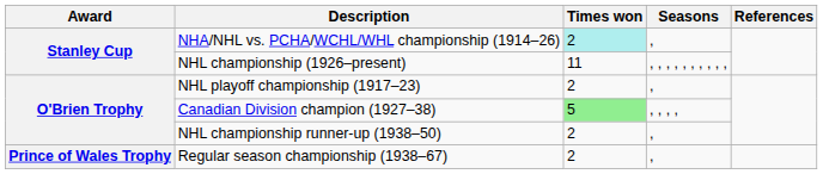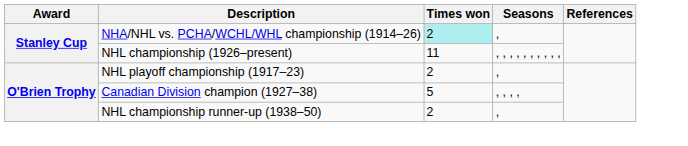 <table class="wikitable">
 <tr>
 <th scope="col">Award</th>
 <th scope="col">Description</th>
 <th scope="col">Times won</th>
 <th scope="col">Seasons</th>
 <th scope="col">References</th>
 </tr>
 <tr>
 <th scope="row" rowspan="2"><a href='#'>Stanley Cup</a></th>
 <td><a href='#'>NHA</a>/NHL vs. <a href='#'>PCHA</a>/<a href='#'>WCHL/WHL</a> championship (1914–26)</td>
 <td style="background: paleturquoise;">2</td>
 <td>, </td>
 <td rowspan="2"></td>
 </tr>
 <tr>
 <td>NHL championship (1926–present)</td>
 <td>11</td>
 <td>, , , , , , , , , , </td>
 </tr>
 <tr>
 <th scope="row" rowspan="3"><a href='#'>O'Brien Trophy</a></th>
 <td>NHL playoff championship (1917–23)</td>
 <td>2</td>
 <td>, </td>
 <td rowspan="3"></td>
 </tr>
 <tr>
 <td><a href='#'>Canadian Division</a> champion (1927–38)</td>
-<td style="background: lightgreen;">5</td>
+<td>5</td>
 <td>, , , , </td>
 </tr>
 <tr>
 <td>NHL championship runner-up (1938–50)</td>
 <td>2</td>
 <td>, </td>
 </tr>
-<tr>
-<th scope="row"><a href='#'>Prince of Wales Trophy</a></th>
-<td>Regular season championship (1938–67)</td>
-<td>2</td>
-<td>, </td>
-<td></td>
-</tr>
 </table>
